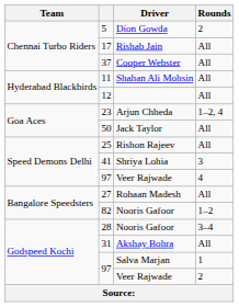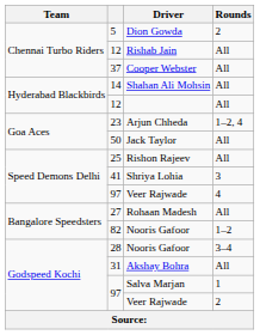 <table class="wikitable" style="font-size: 85%">
 <tr>
 <th>Team</th>
 <th></th>
 <th>Driver</th>
 <th>Rounds</th>
 </tr>
 <tr>
 <td rowspan=3>Chennai Turbo Riders</td>
 <td>5</td>
 <td> <a href='#'>Dion Gowda</a></td>
 <td>2</td>
 </tr>
 <tr>
-<td>17</td>
+<td>12</td>
 <td> <a href='#'>Rishab Jain</a></td>
 <td>All</td>
 </tr>
 <tr>
 <td>37</td>
 <td> <a href='#'>Cooper Webster</a></td>
 <td>All</td>
 </tr>
 <tr>
 <td rowspan=2>Hyderabad Blackbirds</td>
-<td>11</td>
+<td>14</td>
 <td nowrap> <a href='#'>Shahan Ali Mohsin</a></td>
 <td>All</td>
 </tr>
 <tr>
 <td>12</td>
 <td> </td>
 <td>All</td>
 </tr>
 <tr>
 <td rowspan=2>Goa Aces</td>
 <td>23</td>
 <td> Arjun Chheda</td>
 <td>1–2, 4</td>
 </tr>
 <tr>
 <td>50</td>
 <td> Jack Taylor</td>
 <td>All</td>
 </tr>
 <tr>
 <td rowspan=3>Speed Demons Delhi</td>
 <td>25</td>
 <td> Rishon Rajeev</td>
 <td>All</td>
 </tr>
 <tr>
 <td>41</td>
 <td> Shriya Lohia</td>
 <td>3</td>
 </tr>
 <tr>
 <td>97</td>
 <td> Veer Rajwade</td>
 <td>4</td>
 </tr>
 <tr>
 <td rowspan=2>Bangalore Speedsters</td>
 <td>27</td>
 <td> Rohaan Madesh</td>
 <td>All</td>
 </tr>
 <tr>
 <td>82</td>
 <td> Nooris Gafoor</td>
 <td>1–2</td>
 </tr>
 <tr>
 <td rowspan=4><a href='#'>Godspeed Kochi</a></td>
 <td>28</td>
 <td> Nooris Gafoor</td>
 <td>3–4</td>
 </tr>
 <tr>
 <td>31</td>
 <td> <a href='#'>Akshay Bohra</a></td>
 <td>All</td>
 </tr>
 <tr>
 <td rowspan=2>97</td>
 <td> Salva Marjan</td>
 <td>1</td>
 </tr>
 <tr>
 <td> Veer Rajwade</td>
 <td>2</td>
 </tr>
 <tr>
 <th colspan=4>Source:</th>
 </tr>
 </table>
